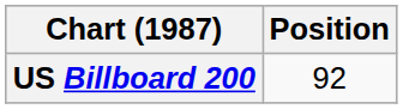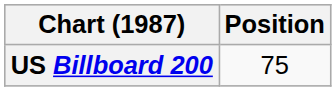 <table class="wikitable plainrowheaders">
 <tr>
 <th scope="col">Chart (1987)</th>
 <th scope="col">Position</th>
 </tr>
 <tr>
 <th scope="row">US <em><a href='#'>Billboard 200</a></em></th>
-<td align="center">92</td>
+<td align="center">75</td>
 </tr>
 </table>
